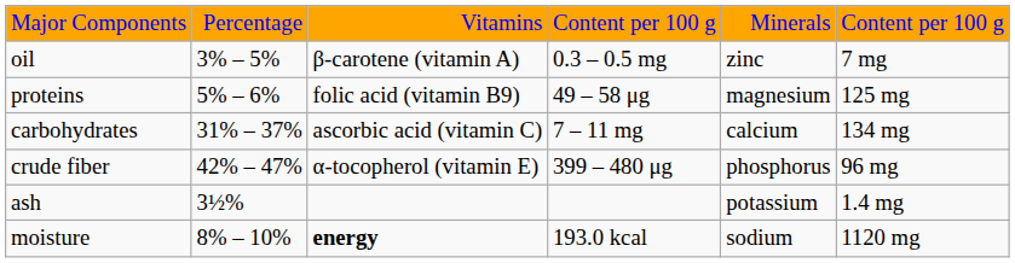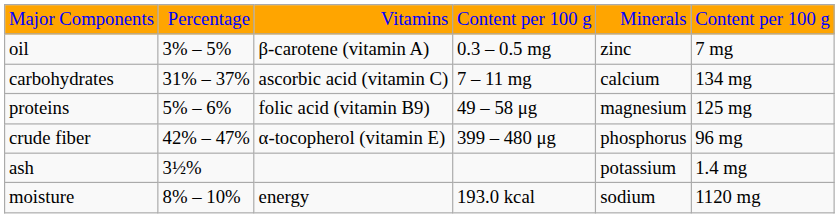 <table class="wikitable" align="centre">
 <tr style="background:orange; color:blue" align="right">
 <td>Major Components</td>
 <td>Percentage</td>
 <td>Vitamins</td>
 <td>Content per 100 g</td>
 <td>Minerals</td>
 <td>Content per 100 g</td>
 </tr>
 <tr>
 <td>oil</td>
 <td>3% – 5%</td>
 <td>β-carotene (vitamin A)</td>
 <td>0.3 – 0.5 mg</td>
 <td>zinc</td>
 <td>7 mg</td>
 </tr>
 <tr>
+<td>carbohydrates</td>
+<td>31% – 37%</td>
+<td>ascorbic acid (vitamin C)</td>
+<td>7 – 11 mg</td>
+<td>calcium</td>
+<td>134 mg</td>
+</tr>
+<tr>
 <td>proteins</td>
 <td>5% – 6%</td>
 <td>folic acid (vitamin B9)</td>
 <td>49 – 58 μg</td>
 <td>magnesium</td>
 <td>125 mg</td>
-</tr>
-<tr>
-<td>carbohydrates</td>
-<td>31% – 37%</td>
-<td>ascorbic acid (vitamin C)</td>
-<td>7 – 11 mg</td>
-<td>calcium</td>
-<td>134 mg</td>
 </tr>
 <tr>
 <td>crude fiber</td>
 <td>42% – 47%</td>
 <td>α-tocopherol (vitamin E)</td>
 <td>399 – 480 μg</td>
 <td>phosphorus</td>
 <td>96 mg</td>
 </tr>
 <tr>
 <td>ash</td>
 <td>3½%</td>
 <td></td>
 <td></td>
 <td>potassium</td>
 <td>1.4 mg</td>
 </tr>
 <tr>
 <td>moisture</td>
 <td>8% – 10%</td>
-<td><strong>energy</strong></td>
+<td>energy</td>
 <td>193.0 kcal</td>
 <td>sodium</td>
 <td>1120 mg</td>
 </tr>
 </table>
